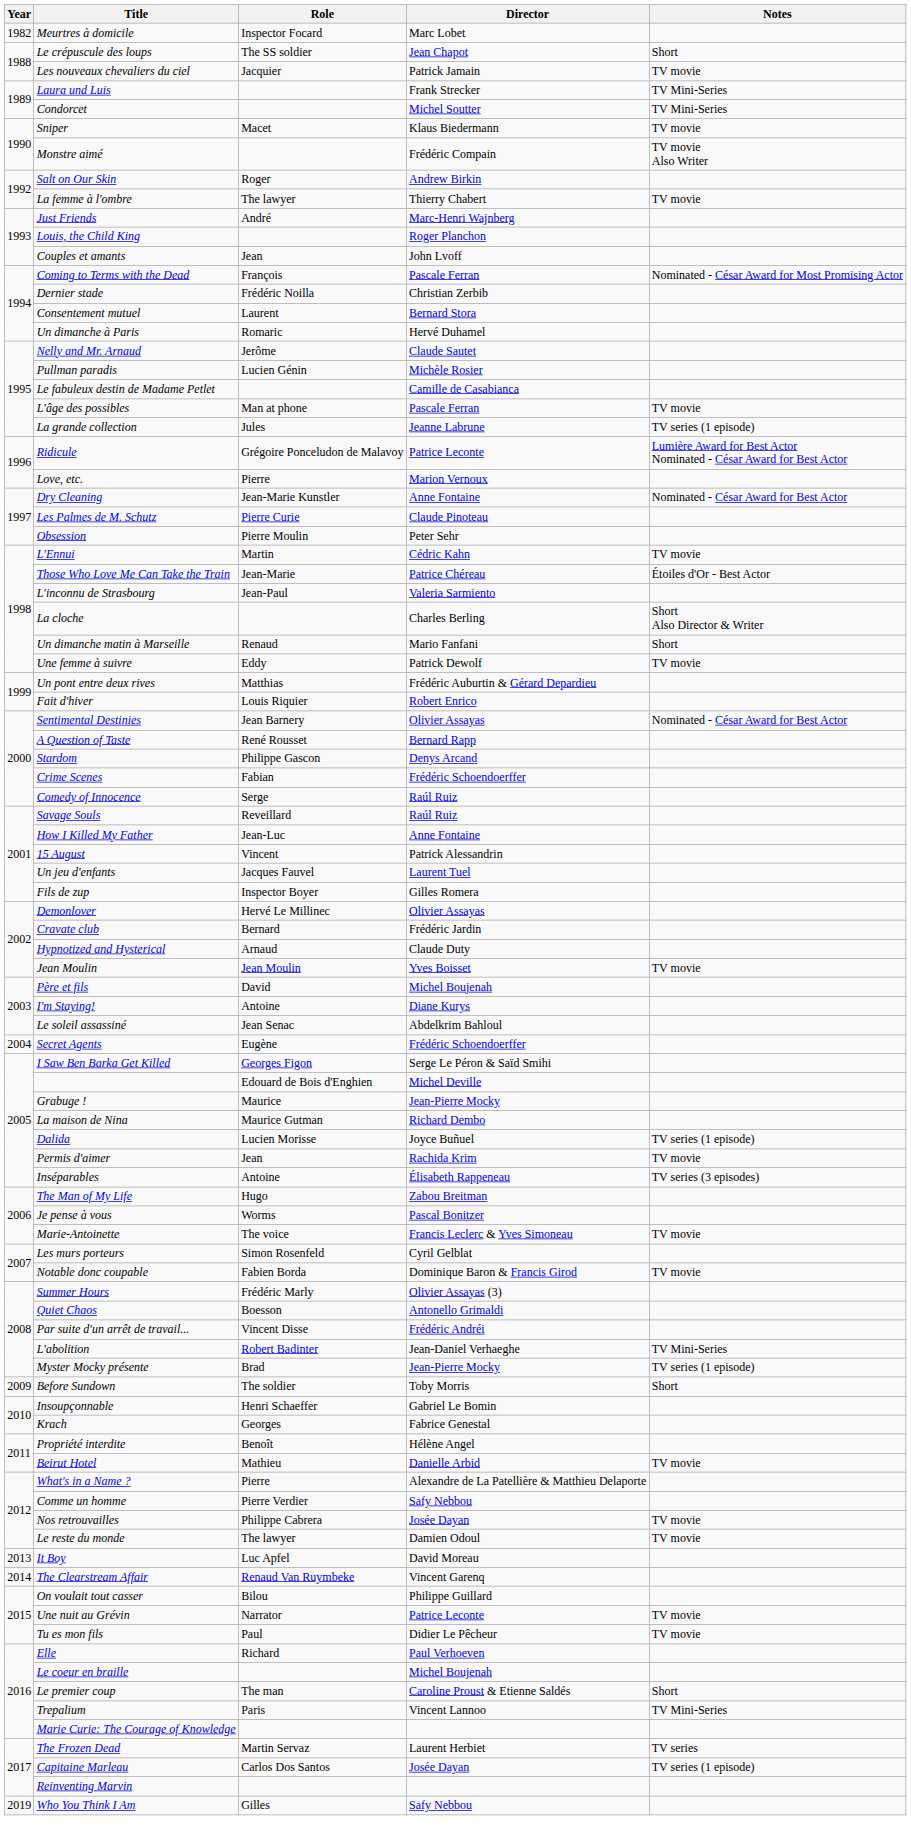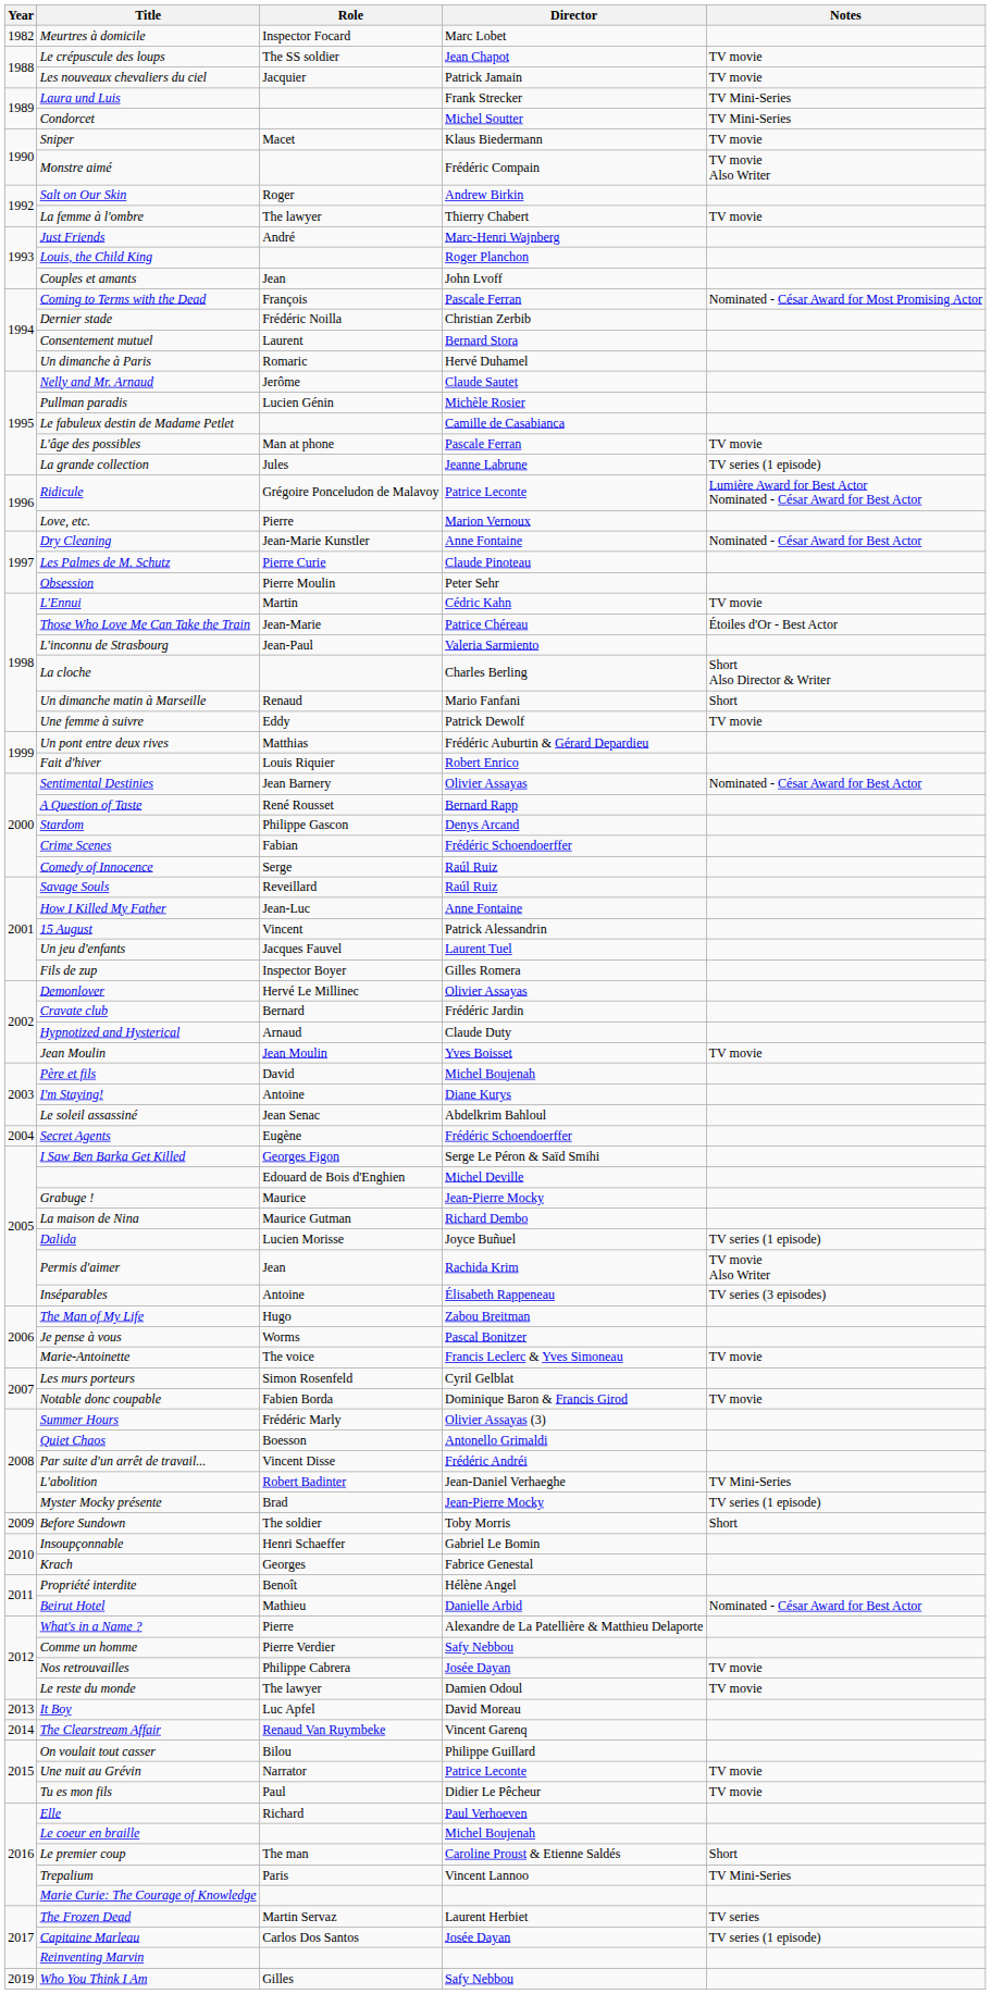 <table class="wikitable">
 <tr>
 <th>Year</th>
 <th>Title</th>
 <th>Role</th>
 <th>Director</th>
 <th>Notes</th>
 </tr>
 <tr>
 <td>1982</td>
 <td><em>Meurtres à domicile</em></td>
 <td>Inspector Focard</td>
 <td>Marc Lobet</td>
 <td></td>
 </tr>
 <tr>
 <td rowspan=2>1988</td>
 <td><em>Le crépuscule des loups</em></td>
 <td>The SS soldier</td>
 <td><a href='#'>Jean Chapot</a></td>
-<td>Short</td>
+<td>TV movie</td>
 </tr>
 <tr>
 <td><em>Les nouveaux chevaliers du ciel</em></td>
 <td>Jacquier</td>
 <td>Patrick Jamain</td>
 <td>TV movie</td>
 </tr>
 <tr>
 <td rowspan=2>1989</td>
 <td><em><a href='#'>Laura und Luis</a></em></td>
 <td></td>
 <td>Frank Strecker</td>
 <td>TV Mini-Series</td>
 </tr>
 <tr>
 <td><em>Condorcet</em></td>
 <td></td>
 <td><a href='#'>Michel Soutter</a></td>
 <td>TV Mini-Series</td>
 </tr>
 <tr>
 <td rowspan=2>1990</td>
 <td><em>Sniper</em></td>
 <td>Macet</td>
 <td>Klaus Biedermann</td>
 <td>TV movie</td>
 </tr>
 <tr>
 <td><em>Monstre aimé</em></td>
 <td></td>
 <td>Frédéric Compain</td>
 <td>TV movie<br>Also Writer</td>
 </tr>
 <tr>
 <td rowspan=2>1992</td>
 <td><em><a href='#'>Salt on Our Skin</a></em></td>
 <td>Roger</td>
 <td><a href='#'>Andrew Birkin</a></td>
 <td></td>
 </tr>
 <tr>
 <td><em>La femme à l'ombre</em></td>
 <td>The lawyer</td>
 <td>Thierry Chabert</td>
 <td>TV movie</td>
 </tr>
 <tr>
 <td rowspan=3>1993</td>
 <td><em><a href='#'>Just Friends</a></em></td>
 <td>André</td>
 <td><a href='#'>Marc-Henri Wajnberg</a></td>
 <td></td>
 </tr>
 <tr>
 <td><em><a href='#'>Louis, the Child King</a></em></td>
 <td></td>
 <td><a href='#'>Roger Planchon</a></td>
 <td></td>
 </tr>
 <tr>
 <td><em>Couples et amants</em></td>
 <td>Jean</td>
 <td>John Lvoff</td>
 <td></td>
 </tr>
 <tr>
 <td rowspan=4>1994</td>
 <td><em><a href='#'>Coming to Terms with the Dead</a></em></td>
 <td>François</td>
 <td><a href='#'>Pascale Ferran</a></td>
 <td>Nominated - <a href='#'>César Award for Most Promising Actor</a></td>
 </tr>
 <tr>
 <td><em>Dernier stade</em></td>
 <td>Frédéric Noilla</td>
 <td>Christian Zerbib</td>
 <td></td>
 </tr>
 <tr>
 <td><em>Consentement mutuel</em></td>
 <td>Laurent</td>
 <td><a href='#'>Bernard Stora</a></td>
 <td></td>
 </tr>
 <tr>
 <td><em>Un dimanche à Paris</em></td>
 <td>Romaric</td>
 <td>Hervé Duhamel</td>
 <td></td>
 </tr>
 <tr>
 <td rowspan=5>1995</td>
 <td><em><a href='#'>Nelly and Mr. Arnaud</a></em></td>
 <td>Jerôme</td>
 <td><a href='#'>Claude Sautet</a></td>
 <td></td>
 </tr>
 <tr>
 <td><em>Pullman paradis</em></td>
 <td>Lucien Génin</td>
 <td><a href='#'>Michèle Rosier</a></td>
 <td></td>
 </tr>
 <tr>
 <td><em>Le fabuleux destin de Madame Petlet</em></td>
 <td></td>
 <td><a href='#'>Camille de Casabianca</a></td>
 <td></td>
 </tr>
 <tr>
 <td><em>L'âge des possibles</em></td>
 <td>Man at phone</td>
 <td><a href='#'>Pascale Ferran</a></td>
 <td>TV movie</td>
 </tr>
 <tr>
 <td><em>La grande collection</em></td>
 <td>Jules</td>
 <td><a href='#'>Jeanne Labrune</a></td>
 <td>TV series (1 episode)</td>
 </tr>
 <tr>
 <td rowspan=2>1996</td>
 <td><em><a href='#'>Ridicule</a></em></td>
 <td>Grégoire Ponceludon de Malavoy</td>
 <td><a href='#'>Patrice Leconte</a></td>
 <td><a href='#'>Lumière Award for Best Actor</a><br>Nominated - <a href='#'>César Award for Best Actor</a></td>
 </tr>
 <tr>
 <td><em>Love, etc.</em></td>
 <td>Pierre</td>
 <td><a href='#'>Marion Vernoux</a></td>
 <td></td>
 </tr>
 <tr>
 <td rowspan=3>1997</td>
 <td><em><a href='#'>Dry Cleaning</a></em></td>
 <td>Jean-Marie Kunstler</td>
 <td><a href='#'>Anne Fontaine</a></td>
 <td>Nominated - <a href='#'>César Award for Best Actor</a></td>
 </tr>
 <tr>
 <td><em><a href='#'>Les Palmes de M. Schutz</a></em></td>
 <td><a href='#'>Pierre Curie</a></td>
 <td><a href='#'>Claude Pinoteau</a></td>
 <td></td>
 </tr>
 <tr>
 <td><em><a href='#'>Obsession</a></em></td>
 <td>Pierre Moulin</td>
 <td>Peter Sehr</td>
 <td></td>
 </tr>
 <tr>
 <td rowspan=6>1998</td>
 <td><em><a href='#'>L'Ennui</a></em></td>
 <td>Martin</td>
 <td><a href='#'>Cédric Kahn</a></td>
 <td>TV movie</td>
 </tr>
 <tr>
 <td><em><a href='#'>Those Who Love Me Can Take the Train</a></em></td>
 <td>Jean-Marie</td>
 <td><a href='#'>Patrice Chéreau</a></td>
 <td>Étoiles d'Or - Best Actor</td>
 </tr>
 <tr>
 <td><em>L'inconnu de Strasbourg</em></td>
 <td>Jean-Paul</td>
 <td><a href='#'>Valeria Sarmiento</a></td>
 <td></td>
 </tr>
 <tr>
 <td><em>La cloche</em></td>
 <td></td>
 <td>Charles Berling</td>
 <td>Short<br>Also Director & Writer</td>
 </tr>
 <tr>
 <td><em>Un dimanche matin à Marseille</em></td>
 <td>Renaud</td>
 <td>Mario Fanfani</td>
 <td>Short</td>
 </tr>
 <tr>
 <td><em>Une femme à suivre</em></td>
 <td>Eddy</td>
 <td>Patrick Dewolf</td>
 <td>TV movie</td>
 </tr>
 <tr>
 <td rowspan=2>1999</td>
 <td><em>Un pont entre deux rives</em></td>
 <td>Matthias</td>
 <td>Frédéric Auburtin & <a href='#'>Gérard Depardieu</a></td>
 <td></td>
 </tr>
 <tr>
 <td><em>Fait d'hiver</em></td>
 <td>Louis Riquier</td>
 <td><a href='#'>Robert Enrico</a></td>
 <td></td>
 </tr>
 <tr>
 <td rowspan=5>2000</td>
 <td><em><a href='#'>Sentimental Destinies</a></em></td>
 <td>Jean Barnery</td>
 <td><a href='#'>Olivier Assayas</a></td>
 <td>Nominated - <a href='#'>César Award for Best Actor</a></td>
 </tr>
 <tr>
 <td><em><a href='#'>A Question of Taste</a></em></td>
 <td>René Rousset</td>
 <td><a href='#'>Bernard Rapp</a></td>
 <td></td>
 </tr>
 <tr>
 <td><em><a href='#'>Stardom</a></em></td>
 <td>Philippe Gascon</td>
 <td><a href='#'>Denys Arcand</a></td>
 <td></td>
 </tr>
 <tr>
 <td><em><a href='#'>Crime Scenes</a></em></td>
 <td>Fabian</td>
 <td><a href='#'>Frédéric Schoendoerffer</a></td>
 <td></td>
 </tr>
 <tr>
 <td><em><a href='#'>Comedy of Innocence</a></em></td>
 <td>Serge</td>
 <td><a href='#'>Raúl Ruiz</a></td>
 <td></td>
 </tr>
 <tr>
 <td rowspan=5>2001</td>
 <td><em><a href='#'>Savage Souls</a></em></td>
 <td>Reveillard</td>
 <td><a href='#'>Raúl Ruiz</a></td>
 <td></td>
 </tr>
 <tr>
 <td><em><a href='#'>How I Killed My Father</a></em></td>
 <td>Jean-Luc</td>
 <td><a href='#'>Anne Fontaine</a></td>
 <td></td>
 </tr>
 <tr>
 <td><em><a href='#'>15 August</a></em></td>
 <td>Vincent</td>
 <td>Patrick Alessandrin</td>
 <td></td>
 </tr>
 <tr>
 <td><em>Un jeu d'enfants</em></td>
 <td>Jacques Fauvel</td>
 <td><a href='#'>Laurent Tuel</a></td>
 <td></td>
 </tr>
 <tr>
 <td><em>Fils de zup</em></td>
 <td>Inspector Boyer</td>
 <td>Gilles Romera</td>
 <td></td>
 </tr>
 <tr>
 <td rowspan=4>2002</td>
 <td><em><a href='#'>Demonlover</a></em></td>
 <td>Hervé Le Millinec</td>
 <td><a href='#'>Olivier Assayas</a></td>
 <td></td>
 </tr>
 <tr>
 <td><em><a href='#'>Cravate club</a></em></td>
 <td>Bernard</td>
 <td>Frédéric Jardin</td>
 <td></td>
 </tr>
 <tr>
 <td><em><a href='#'>Hypnotized and Hysterical</a></em></td>
 <td>Arnaud</td>
 <td>Claude Duty</td>
 <td></td>
 </tr>
 <tr>
 <td><em>Jean Moulin</em></td>
 <td><a href='#'>Jean Moulin</a></td>
 <td><a href='#'>Yves Boisset</a></td>
 <td>TV movie</td>
 </tr>
 <tr>
 <td rowspan=3>2003</td>
 <td><em><a href='#'>Père et fils</a></em></td>
 <td>David</td>
 <td><a href='#'>Michel Boujenah</a></td>
 <td></td>
 </tr>
 <tr>
 <td><em><a href='#'>I'm Staying!</a></em></td>
 <td>Antoine</td>
 <td><a href='#'>Diane Kurys</a></td>
 <td></td>
 </tr>
 <tr>
 <td><em>Le soleil assassiné</em></td>
 <td>Jean Senac</td>
 <td>Abdelkrim Bahloul</td>
 <td></td>
 </tr>
 <tr>
 <td>2004</td>
 <td><em><a href='#'>Secret Agents</a></em></td>
 <td>Eugène</td>
 <td><a href='#'>Frédéric Schoendoerffer</a></td>
 <td></td>
 </tr>
 <tr>
 <td rowspan=7>2005</td>
 <td><em><a href='#'>I Saw Ben Barka Get Killed</a></em></td>
 <td><a href='#'>Georges Figon</a></td>
 <td>Serge Le Péron & Saïd Smihi</td>
 <td></td>
 </tr>
 <tr>
 <td><em></em></td>
 <td>Edouard de Bois d'Enghien</td>
 <td><a href='#'>Michel Deville</a></td>
 <td></td>
 </tr>
 <tr>
 <td><em>Grabuge !</em></td>
 <td>Maurice</td>
 <td><a href='#'>Jean-Pierre Mocky</a></td>
 <td></td>
 </tr>
 <tr>
 <td><em>La maison de Nina</em></td>
 <td>Maurice Gutman</td>
 <td><a href='#'>Richard Dembo</a></td>
 <td></td>
 </tr>
 <tr>
 <td><em><a href='#'>Dalida</a></em></td>
 <td>Lucien Morisse</td>
 <td>Joyce Buñuel</td>
 <td>TV series (1 episode)</td>
 </tr>
 <tr>
 <td><em>Permis d'aimer</em></td>
 <td>Jean</td>
 <td><a href='#'>Rachida Krim</a></td>
-<td>TV movie</td>
+<td>TV movie<br>Also Writer</td>
 </tr>
 <tr>
 <td><em>Inséparables</em></td>
 <td>Antoine</td>
 <td><a href='#'>Élisabeth Rappeneau</a></td>
 <td>TV series (3 episodes)</td>
 </tr>
 <tr>
 <td rowspan=3>2006</td>
 <td><em><a href='#'>The Man of My Life</a></em></td>
 <td>Hugo</td>
 <td><a href='#'>Zabou Breitman</a></td>
 <td></td>
 </tr>
 <tr>
 <td><em>Je pense à vous</em></td>
 <td>Worms</td>
 <td><a href='#'>Pascal Bonitzer</a></td>
 <td></td>
 </tr>
 <tr>
 <td><em>Marie-Antoinette</em></td>
 <td>The voice</td>
 <td><a href='#'>Francis Leclerc</a> & <a href='#'>Yves Simoneau</a></td>
 <td>TV movie</td>
 </tr>
 <tr>
 <td rowspan=2>2007</td>
 <td><em>Les murs porteurs</em></td>
 <td>Simon Rosenfeld</td>
 <td>Cyril Gelblat</td>
 <td></td>
 </tr>
 <tr>
 <td><em>Notable donc coupable</em></td>
 <td>Fabien Borda</td>
 <td>Dominique Baron & <a href='#'>Francis Girod</a></td>
 <td>TV movie</td>
 </tr>
 <tr>
 <td rowspan=5>2008</td>
 <td><em><a href='#'>Summer Hours</a></em></td>
 <td>Frédéric Marly</td>
 <td><a href='#'>Olivier Assayas</a> (3)</td>
 <td></td>
 </tr>
 <tr>
 <td><em><a href='#'>Quiet Chaos</a></em></td>
 <td>Boesson</td>
 <td><a href='#'>Antonello Grimaldi</a></td>
 <td></td>
 </tr>
 <tr>
 <td><em>Par suite d'un arrêt de travail...</em></td>
 <td>Vincent Disse</td>
 <td><a href='#'>Frédéric Andréi</a></td>
 <td></td>
 </tr>
 <tr>
 <td><em>L'abolition</em></td>
 <td><a href='#'>Robert Badinter</a></td>
 <td>Jean-Daniel Verhaeghe</td>
 <td>TV Mini-Series</td>
 </tr>
 <tr>
 <td><em>Myster Mocky présente</em></td>
 <td>Brad</td>
 <td><a href='#'>Jean-Pierre Mocky</a></td>
 <td>TV series (1 episode)</td>
 </tr>
 <tr>
 <td>2009</td>
 <td><em>Before Sundown</em></td>
 <td>The soldier</td>
 <td>Toby Morris</td>
 <td>Short</td>
 </tr>
 <tr>
 <td rowspan=2>2010</td>
 <td><em>Insoupçonnable</em></td>
 <td>Henri Schaeffer</td>
 <td>Gabriel Le Bomin</td>
 <td></td>
 </tr>
 <tr>
 <td><em>Krach</em></td>
 <td>Georges</td>
 <td>Fabrice Genestal</td>
 <td></td>
 </tr>
 <tr>
 <td rowspan=2>2011</td>
 <td><em>Propriété interdite</em></td>
 <td>Benoît</td>
 <td>Hélène Angel</td>
 <td></td>
 </tr>
 <tr>
 <td><em><a href='#'>Beirut Hotel</a></em></td>
 <td>Mathieu</td>
 <td><a href='#'>Danielle Arbid</a></td>
-<td>TV movie</td>
+<td>Nominated - <a href='#'>César Award for Best Actor</a></td>
 </tr>
 <tr>
 <td rowspan=4>2012</td>
 <td><em><a href='#'>What's in a Name ?</a></em></td>
 <td>Pierre</td>
 <td>Alexandre de La Patellière & Matthieu Delaporte</td>
 <td></td>
 </tr>
 <tr>
 <td><em>Comme un homme</em></td>
 <td>Pierre Verdier</td>
 <td><a href='#'>Safy Nebbou</a></td>
 <td></td>
 </tr>
 <tr>
 <td><em>Nos retrouvailles</em></td>
 <td>Philippe Cabrera</td>
 <td><a href='#'>Josée Dayan</a></td>
 <td>TV movie</td>
 </tr>
 <tr>
 <td><em>Le reste du monde</em></td>
 <td>The lawyer</td>
 <td>Damien Odoul</td>
 <td>TV movie</td>
 </tr>
 <tr>
 <td>2013</td>
 <td><em><a href='#'>It Boy</a></em></td>
 <td>Luc Apfel</td>
 <td>David Moreau</td>
 <td></td>
 </tr>
 <tr>
 <td>2014</td>
 <td><em><a href='#'>The Clearstream Affair</a></em></td>
 <td><a href='#'>Renaud Van Ruymbeke</a></td>
 <td>Vincent Garenq</td>
 <td></td>
 </tr>
 <tr>
 <td rowspan=3>2015</td>
 <td><em>On voulait tout casser</em></td>
 <td>Bilou</td>
 <td>Philippe Guillard</td>
 <td></td>
 </tr>
 <tr>
 <td><em>Une nuit au Grévin</em></td>
 <td>Narrator</td>
 <td><a href='#'>Patrice Leconte</a></td>
 <td>TV movie</td>
 </tr>
 <tr>
 <td><em>Tu es mon fils</em></td>
 <td>Paul</td>
 <td>Didier Le Pêcheur</td>
 <td>TV movie</td>
 </tr>
 <tr>
 <td rowspan=5>2016</td>
 <td><em><a href='#'>Elle</a></em></td>
 <td>Richard</td>
 <td><a href='#'>Paul Verhoeven</a></td>
 <td></td>
 </tr>
 <tr>
 <td><em><a href='#'>Le coeur en braille</a></em></td>
 <td></td>
 <td><a href='#'>Michel Boujenah</a></td>
 <td></td>
 </tr>
 <tr>
 <td><em>Le premier coup</em></td>
 <td>The man</td>
 <td><a href='#'>Caroline Proust</a> & Etienne Saldés</td>
 <td>Short</td>
 </tr>
 <tr>
 <td><em>Trepalium</em></td>
 <td>Paris</td>
 <td>Vincent Lannoo</td>
 <td>TV Mini-Series</td>
 </tr>
 <tr>
 <td><em><a href='#'>Marie Curie: The Courage of Knowledge</a></em></td>
 <td></td>
 <td></td>
 <td></td>
 </tr>
 <tr>
 <td rowspan=3>2017</td>
 <td><em><a href='#'>The Frozen Dead</a></em></td>
 <td>Martin Servaz</td>
 <td>Laurent Herbiet</td>
 <td>TV series</td>
 </tr>
 <tr>
 <td><em><a href='#'>Capitaine Marleau</a></em></td>
 <td>Carlos Dos Santos</td>
 <td><a href='#'>Josée Dayan</a></td>
 <td>TV series (1 episode)</td>
 </tr>
 <tr>
 <td><em><a href='#'>Reinventing Marvin</a></em></td>
 <td></td>
 <td></td>
 <td></td>
 </tr>
 <tr>
 <td>2019</td>
 <td><em><a href='#'>Who You Think I Am</a></em></td>
 <td>Gilles</td>
 <td><a href='#'>Safy Nebbou</a></td>
 <td></td>
 </tr>
 </table>
